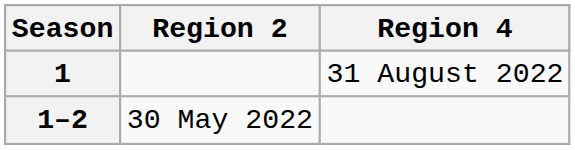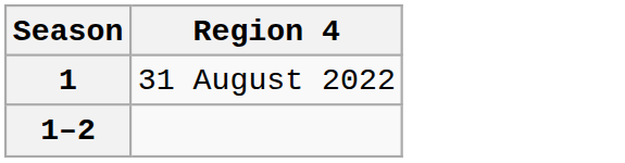 <table class="wikitable" style="text-align:center">
 <tr>
 <th scope="col">Season</th>
-<th scope="col">Region 2</th>
 <th scope="col">Region 4</th>
 </tr>
 <tr>
 <th scope="row">1</th>
-<td></td>
 <td>31 August 2022</td>
 </tr>
 <tr>
 <th scope="row">1–2</th>
-<td>30 May 2022</td>
 <td></td>
 </tr>
 </table>
